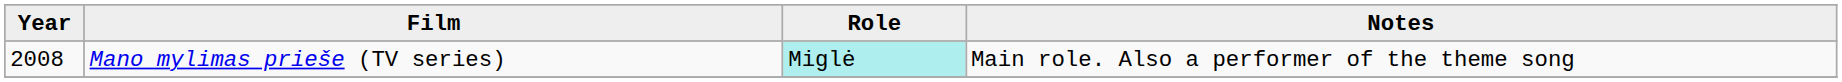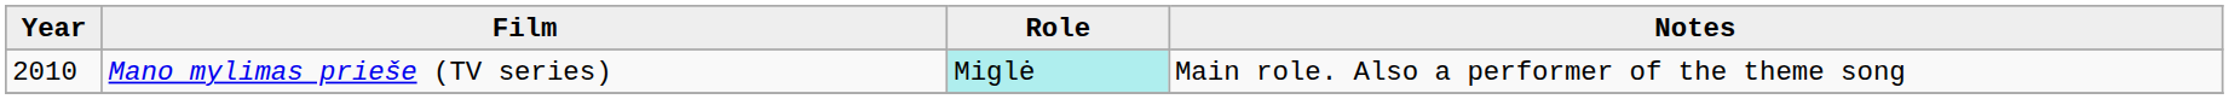 <table class="wikitable">
 <tr>
 <th width="40pt" style="background:#EEEEEE;">Year</th>
 <th width="400pt" style="background:#EEEEEE;">Film</th>
 <th width="100pt" style="background:#EEEEEE;">Role</th>
 <th width="500pt" style="background:#EEEEEE;">Notes</th>
 </tr>
 <tr>
-<td>2008</td>
+<td>2010</td>
 <td><em><a href='#'>Mano mylimas prieše</a></em> (TV series)</td>
 <td style="background: paleturquoise;">Miglė</td>
 <td>Main role. Also a performer of the theme song</td>
 </tr>
 <tr>
 </tr>
 </table>
